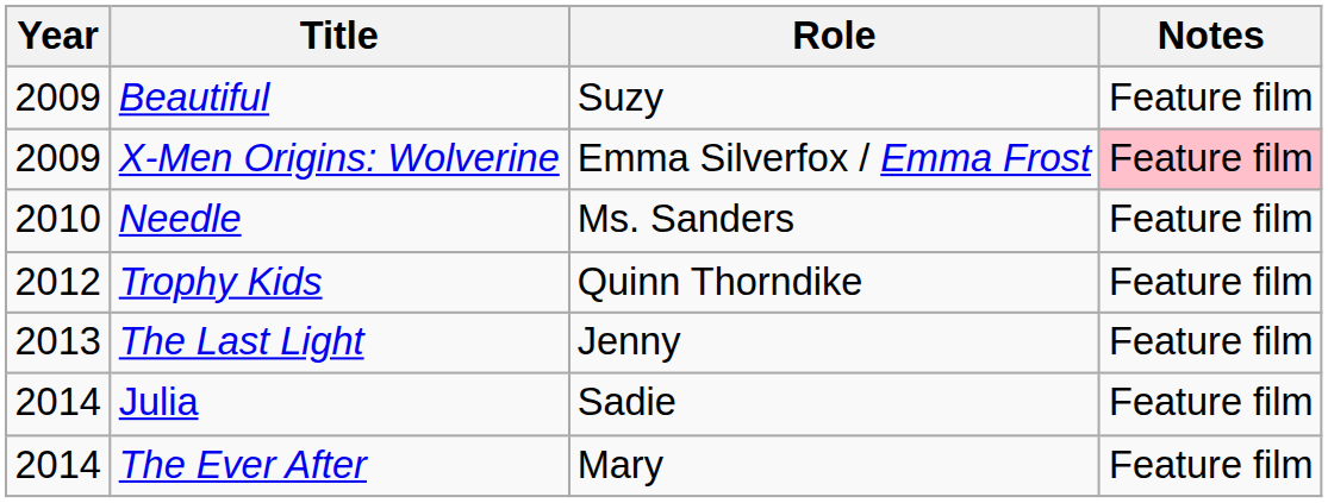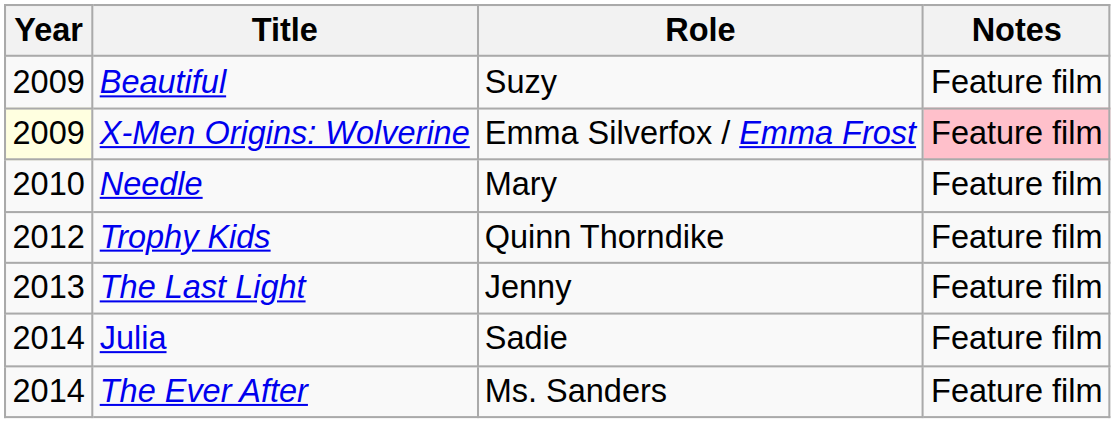 <table class="wikitable sortable">
 <tr>
 <th>Year</th>
 <th>Title</th>
 <th>Role</th>
 <th class="unsortable">Notes</th>
 </tr>
 <tr>
 <td>2009</td>
 <td><em><a href='#'>Beautiful</a></em></td>
 <td>Suzy</td>
 <td>Feature film</td>
 </tr>
 <tr>
-<td>2009</td>
+<td style="background: lightyellow;">2009</td>
 <td><em><a href='#'>X-Men Origins: Wolverine</a></em></td>
 <td>Emma Silverfox / <em><a href='#'>Emma Frost</a></em></td>
 <td style="background: pink;">Feature film</td>
 </tr>
 <tr>
 <td>2010</td>
 <td><em><a href='#'>Needle</a></em></td>
-<td>Ms. Sanders</td>
+<td>Mary</td>
 <td>Feature film</td>
 </tr>
 <tr>
 <td>2012</td>
 <td><em><a href='#'>Trophy Kids</a></em></td>
 <td>Quinn Thorndike</td>
 <td>Feature film</td>
 </tr>
 <tr>
 <td>2013</td>
 <td><em><a href='#'>The Last Light</a></em></td>
 <td>Jenny</td>
 <td>Feature film</td>
 </tr>
 <tr>
 <td>2014</td>
 <td><a href='#'>Julia</a></td>
 <td>Sadie</td>
 <td>Feature film</td>
 </tr>
 <tr>
 <td>2014</td>
 <td><em><a href='#'>The Ever After</a></em></td>
-<td>Mary</td>
+<td>Ms. Sanders</td>
 <td>Feature film</td>
 </tr>
 </table>
